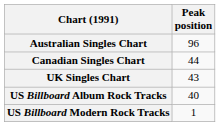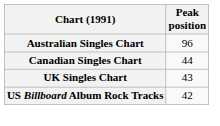 <table class="wikitable sortable plainrowheaders">
 <tr>
 <th>Chart (1991)</th>
 <th>Peak<br>position</th>
 </tr>
 <tr>
 <th scope="row">Australian Singles Chart</th>
 <td align="center">96</td>
 </tr>
 <tr>
 <th scope="row">Canadian Singles Chart</th>
 <td align="center">44</td>
 </tr>
 <tr>
 <th scope="row">UK Singles Chart</th>
 <td align="center">43</td>
 </tr>
 <tr>
 <th scope="row">US <em>Billboard</em> Album Rock Tracks</th>
-<td align="center">40</td>
-</tr>
-<tr>
-<th scope="row">US <em>Billboard</em> Modern Rock Tracks</th>
-<td align="center">1</td>
+<td align="center">42</td>
 </tr>
 </table>
